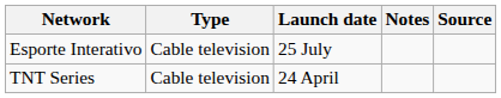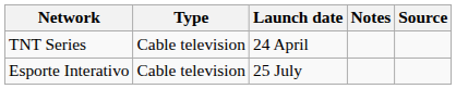 <table class="wikitable sortable">
 <tr>
 <th>Network</th>
 <th>Type</th>
 <th>Launch date</th>
 <th>Notes</th>
 <th>Source</th>
 </tr>
 <tr>
+<td>TNT Series</td>
+<td>Cable television</td>
+<td>24 April</td>
+<td></td>
+<td></td>
+</tr>
+<tr>
 <td>Esporte Interativo</td>
 <td>Cable television</td>
 <td>25 July</td>
 <td></td>
 <td></td>
 </tr>
-<tr>
-<td>TNT Series</td>
-<td>Cable television</td>
-<td>24 April</td>
-<td></td>
-<td></td>
-</tr>
 </table>
